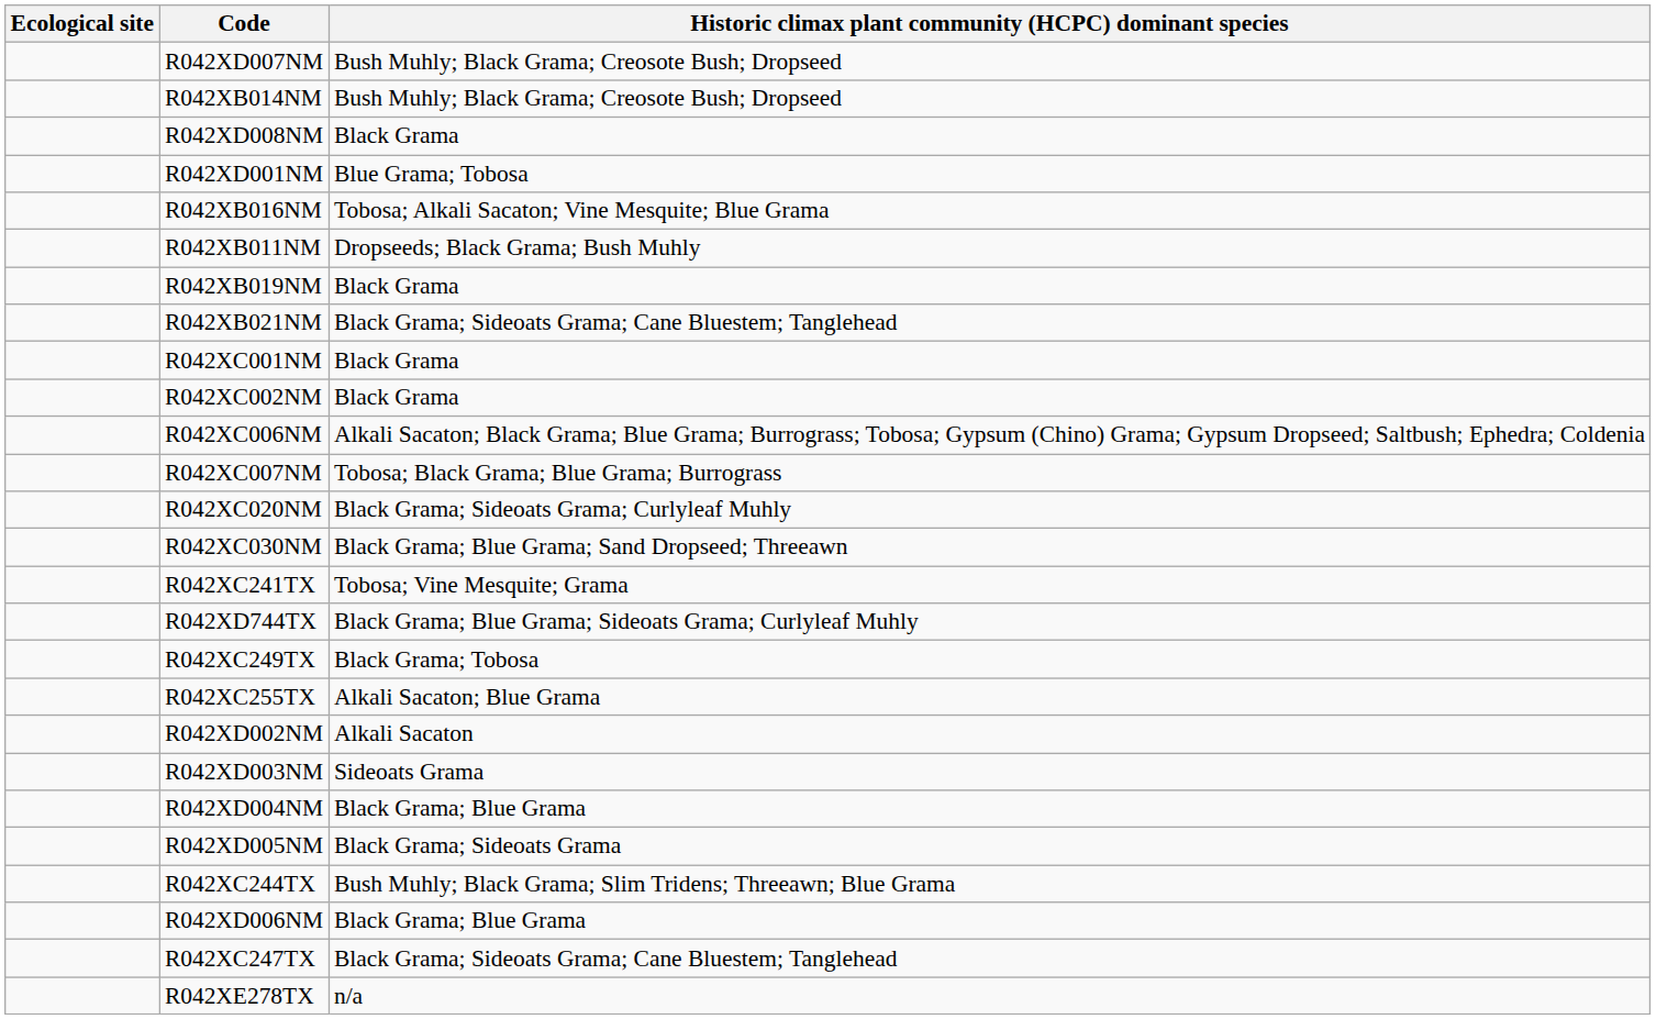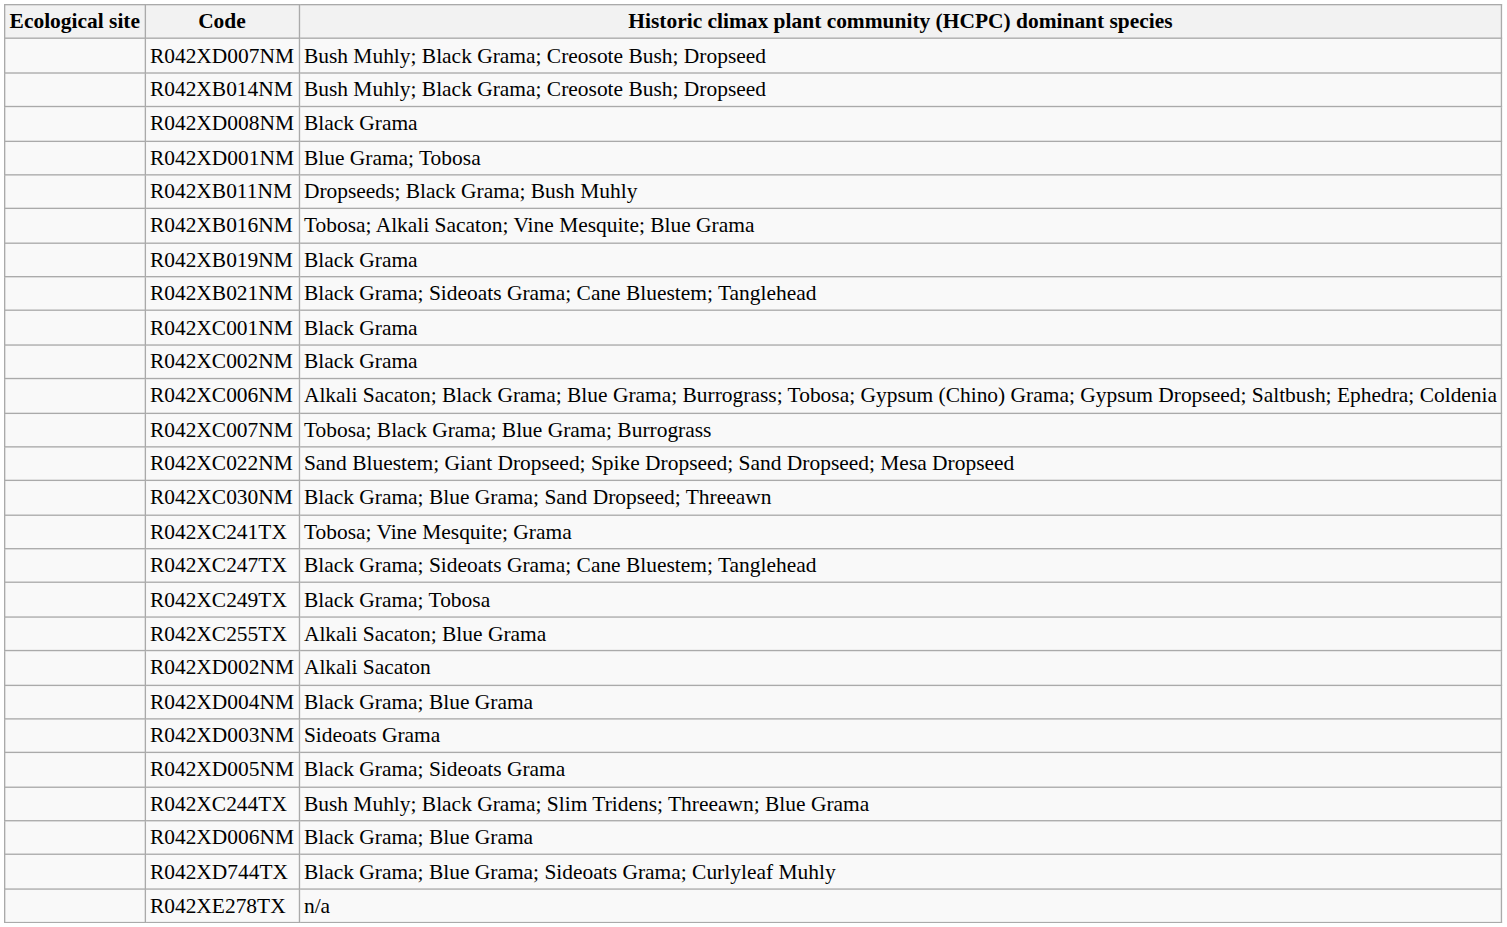 <table class="wikitable sortable mw-collapsible">
 <tr>
 <th>Ecological site</th>
 <th>Code</th>
 <th>Historic climax plant community (HCPC) dominant species</th>
 </tr>
 <tr>
 <td></td>
 <td>R042XD007NM</td>
 <td>Bush Muhly; Black Grama; Creosote Bush; Dropseed</td>
 </tr>
 <tr>
 <td></td>
 <td>R042XB014NM</td>
 <td>Bush Muhly; Black Grama; Creosote Bush; Dropseed</td>
 </tr>
 <tr>
 <td></td>
 <td>R042XD008NM</td>
 <td>Black Grama</td>
 </tr>
 <tr>
 <td></td>
 <td>R042XD001NM</td>
 <td>Blue Grama; Tobosa</td>
 </tr>
 <tr>
 <td></td>
-<td>R042XB016NM</td>
-<td>Tobosa; Alkali Sacaton; Vine Mesquite; Blue Grama</td>
+<td>R042XB011NM</td>
+<td>Dropseeds; Black Grama; Bush Muhly</td>
 </tr>
 <tr>
 <td></td>
-<td>R042XB011NM</td>
-<td>Dropseeds; Black Grama; Bush Muhly</td>
+<td>R042XB016NM</td>
+<td>Tobosa; Alkali Sacaton; Vine Mesquite; Blue Grama</td>
 </tr>
 <tr>
 <td></td>
 <td>R042XB019NM</td>
 <td>Black Grama</td>
 </tr>
 <tr>
 <td></td>
 <td>R042XB021NM</td>
 <td>Black Grama; Sideoats Grama; Cane Bluestem; Tanglehead</td>
 </tr>
 <tr>
 <td></td>
 <td>R042XC001NM</td>
 <td>Black Grama</td>
 </tr>
 <tr>
 <td></td>
 <td>R042XC002NM</td>
 <td>Black Grama</td>
 </tr>
 <tr>
 <td></td>
 <td>R042XC006NM</td>
 <td>Alkali Sacaton; Black Grama; Blue Grama; Burrograss; Tobosa; Gypsum (Chino) Grama; Gypsum Dropseed; Saltbush; Ephedra; Coldenia</td>
 </tr>
 <tr>
 <td></td>
 <td>R042XC007NM</td>
 <td>Tobosa; Black Grama; Blue Grama; Burrograss</td>
 </tr>
 <tr>
 <td></td>
-<td>R042XC020NM</td>
-<td>Black Grama; Sideoats Grama; Curlyleaf Muhly</td>
+<td>R042XC022NM</td>
+<td>Sand Bluestem; Giant Dropseed; Spike Dropseed; Sand Dropseed; Mesa Dropseed</td>
 </tr>
 <tr>
 <td></td>
 <td>R042XC030NM</td>
 <td>Black Grama; Blue Grama; Sand Dropseed; Threeawn</td>
 </tr>
 <tr>
 <td></td>
 <td>R042XC241TX</td>
 <td>Tobosa; Vine Mesquite; Grama</td>
 </tr>
 <tr>
 <td></td>
-<td>R042XD744TX</td>
-<td>Black Grama; Blue Grama; Sideoats Grama; Curlyleaf Muhly</td>
+<td>R042XC247TX</td>
+<td>Black Grama; Sideoats Grama; Cane Bluestem; Tanglehead</td>
 </tr>
 <tr>
 <td></td>
 <td>R042XC249TX</td>
 <td>Black Grama; Tobosa</td>
 </tr>
 <tr>
 <td></td>
 <td>R042XC255TX</td>
 <td>Alkali Sacaton; Blue Grama</td>
 </tr>
 <tr>
 <td></td>
 <td>R042XD002NM</td>
 <td>Alkali Sacaton</td>
 </tr>
 <tr>
 <td></td>
-<td>R042XD003NM</td>
-<td>Sideoats Grama</td>
+<td>R042XD004NM</td>
+<td>Black Grama; Blue Grama</td>
 </tr>
 <tr>
 <td></td>
-<td>R042XD004NM</td>
-<td>Black Grama; Blue Grama</td>
+<td>R042XD003NM</td>
+<td>Sideoats Grama</td>
 </tr>
 <tr>
 <td></td>
 <td>R042XD005NM</td>
 <td>Black Grama; Sideoats Grama</td>
 </tr>
 <tr>
 <td></td>
 <td>R042XC244TX</td>
 <td>Bush Muhly; Black Grama; Slim Tridens; Threeawn; Blue Grama</td>
 </tr>
 <tr>
 <td></td>
 <td>R042XD006NM</td>
 <td>Black Grama; Blue Grama</td>
 </tr>
 <tr>
 <td></td>
-<td>R042XC247TX</td>
-<td>Black Grama; Sideoats Grama; Cane Bluestem; Tanglehead</td>
+<td>R042XD744TX</td>
+<td>Black Grama; Blue Grama; Sideoats Grama; Curlyleaf Muhly</td>
 </tr>
 <tr>
 <td></td>
 <td>R042XE278TX</td>
 <td>n/a</td>
 </tr>
 </table>
